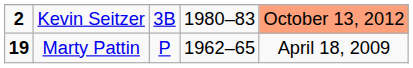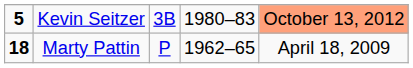 <table class="wikitable" style="text-align:center;">
 <tr>
 </tr>
 <tr>
-<td><strong>2</strong></td>
+<td><strong>5</strong></td>
 <td><a href='#'>Kevin Seitzer</a></td>
 <td><a href='#'>3B</a></td>
 <td>1980–83</td>
 <td style="background: lightsalmon;">October 13, 2012</td>
 </tr>
 <tr>
-<td><strong>19</strong></td>
+<td><strong>18</strong></td>
 <td><a href='#'>Marty Pattin</a></td>
 <td><a href='#'>P</a></td>
 <td>1962–65</td>
 <td>April 18, 2009</td>
 </tr>
 </table>
